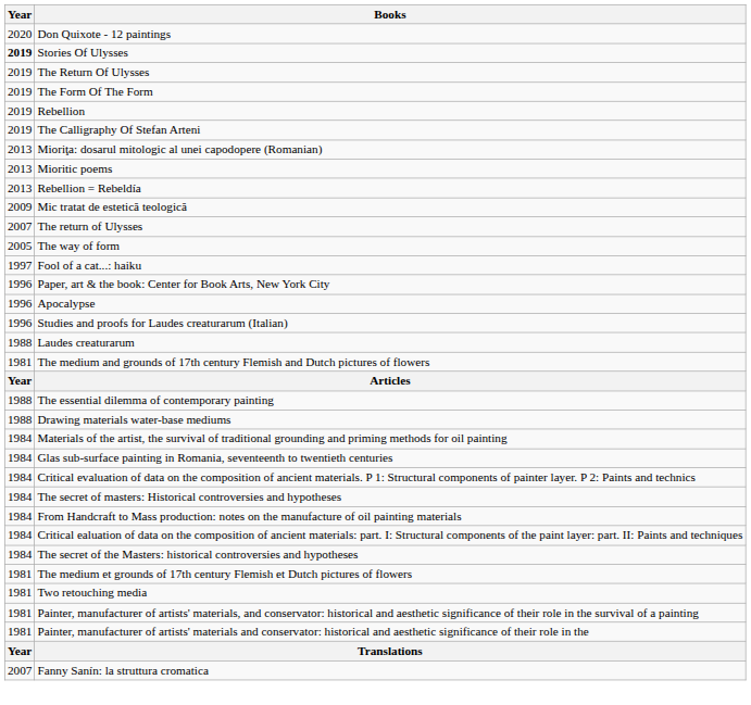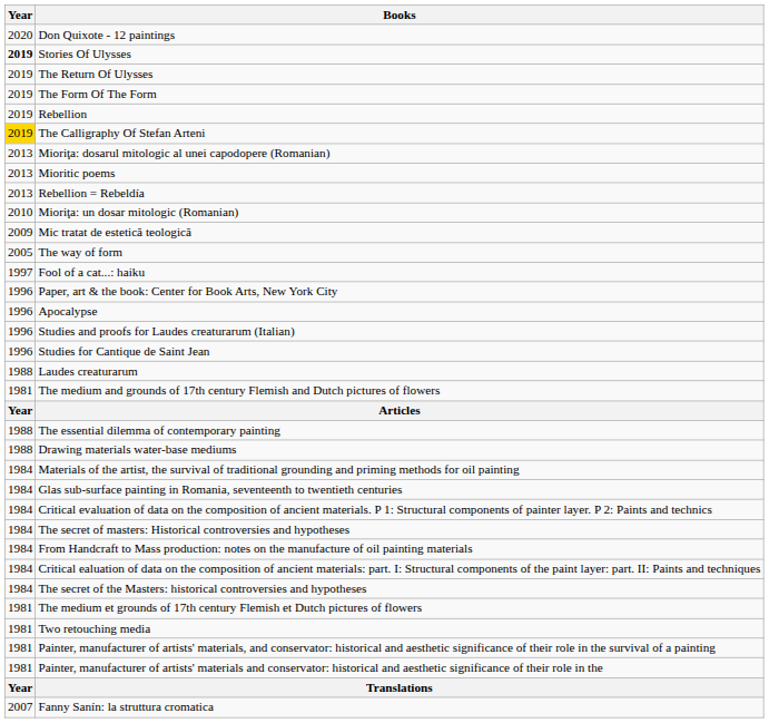 <table class="wikitable">
 <tr>
 <th>Year</th>
 <th>Books</th>
 </tr>
 <tr>
 <td>2020</td>
 <td>Don Quixote - 12 paintings</td>
 </tr>
 <tr>
 <td><strong>2019</strong></td>
 <td>Stories Of Ulysses</td>
 </tr>
 <tr>
 <td>2019</td>
 <td>The Return Of Ulysses</td>
 </tr>
 <tr>
 <td>2019</td>
 <td>The Form Of The Form</td>
 </tr>
 <tr>
 <td>2019</td>
 <td>Rebellion</td>
 </tr>
 <tr>
-<td>2019</td>
+<td style="background: gold;">2019</td>
 <td>The Calligraphy Of Stefan Arteni</td>
 </tr>
 <tr>
 <td>2013</td>
 <td>Mioriţa: dosarul mitologic al unei capodopere (Romanian)</td>
 </tr>
 <tr>
 <td>2013</td>
 <td>Mioritic poems</td>
 </tr>
 <tr>
 <td>2013</td>
 <td>Rebellion = Rebeldía</td>
 </tr>
 <tr>
+<td>2010</td>
+<td>Mioriţa: un dosar mitologic (Romanian)</td>
+</tr>
+<tr>
 <td>2009</td>
 <td>Mic tratat de estetică teologică</td>
-</tr>
-<tr>
-<td>2007</td>
-<td>The return of Ulysses</td>
 </tr>
 <tr>
 <td>2005</td>
 <td>The way of form</td>
 </tr>
 <tr>
 <td>1997</td>
 <td>Fool of a cat...: haiku</td>
 </tr>
 <tr>
 <td>1996</td>
 <td>Paper, art & the book: Center for Book Arts, New York City</td>
 </tr>
 <tr>
 <td>1996</td>
 <td>Apocalypse</td>
 </tr>
 <tr>
 <td>1996</td>
 <td>Studies and proofs for Laudes creaturarum (Italian)</td>
+</tr>
+<tr>
+<td>1996</td>
+<td>Studies for Cantique de Saint Jean</td>
 </tr>
 <tr>
 <td>1988</td>
 <td>Laudes creaturarum</td>
 </tr>
 <tr>
 <td>1981</td>
 <td>The medium and grounds of 17th century Flemish and Dutch pictures of flowers</td>
 </tr>
 <tr>
 <th>Year</th>
 <th>Articles</th>
 </tr>
 <tr>
 <td>1988</td>
 <td>The essential dilemma of contemporary painting</td>
 </tr>
 <tr>
 <td>1988</td>
 <td>Drawing materials water-base mediums</td>
 </tr>
 <tr>
 <td>1984</td>
 <td>Materials of the artist, the survival of traditional grounding and priming methods for oil painting</td>
 </tr>
 <tr>
 <td>1984</td>
 <td>Glas sub-surface painting in Romania, seventeenth to twentieth centuries</td>
 </tr>
 <tr>
 <td>1984</td>
 <td>Critical evaluation of data on the composition of ancient materials. P 1: Structural components of painter layer. P 2: Paints and technics</td>
 </tr>
 <tr>
 <td>1984</td>
 <td>The secret of masters: Historical controversies and hypotheses</td>
 </tr>
 <tr>
 <td>1984</td>
 <td>From Handcraft to Mass production: notes on the manufacture of oil painting materials</td>
 </tr>
 <tr>
 <td>1984</td>
 <td>Critical ealuation of data on the composition of ancient materials: part. I: Structural components of the paint layer: part. II: Paints and techniques</td>
 </tr>
 <tr>
 <td>1984</td>
 <td>The secret of the Masters: historical controversies and hypotheses</td>
 </tr>
 <tr>
 <td>1981</td>
 <td>The medium et grounds of 17th century Flemish et Dutch pictures of flowers</td>
 </tr>
 <tr>
 <td>1981</td>
 <td>Two retouching media</td>
 </tr>
 <tr>
 <td>1981</td>
 <td>Painter, manufacturer of artists' materials, and conservator: historical and aesthetic significance of their role in the survival of a painting</td>
 </tr>
 <tr>
 <td>1981</td>
 <td>Painter, manufacturer of artists' materials and conservator: historical and aesthetic significance of their role in the</td>
 </tr>
 <tr>
 <th>Year</th>
 <th>Translations</th>
 </tr>
 <tr>
 <td>2007</td>
 <td>Fanny Sanín: la struttura cromatica</td>
 </tr>
 </table>
